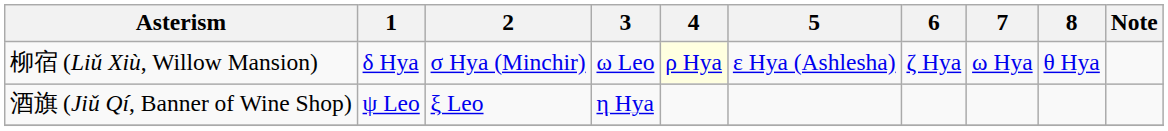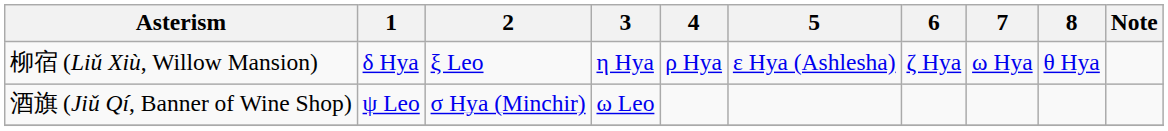 <table class = "wikitable">
 <tr>
 <th>Asterism</th>
 <th>1</th>
 <th>2</th>
 <th>3</th>
 <th>4</th>
 <th>5</th>
 <th>6</th>
 <th>7</th>
 <th>8</th>
 <th>Note</th>
 </tr>
 <tr>
 <td>柳宿 (<em>Liǔ Xiù</em>, Willow Mansion)</td>
 <td><a href='#'>δ Hya</a></td>
-<td><a href='#'>σ Hya (Minchir)</a></td>
-<td><a href='#'>ω Leo</a></td>
-<td style="background: lightyellow;"><a href='#'>ρ Hya</a></td>
+<td><a href='#'>ξ Leo</a></td>
+<td><a href='#'>η Hya</a></td>
+<td><a href='#'>ρ Hya</a></td>
 <td><a href='#'>ε Hya (Ashlesha)</a></td>
 <td><a href='#'>ζ Hya</a></td>
 <td><a href='#'>ω Hya</a></td>
 <td><a href='#'>θ Hya</a></td>
 <td></td>
 </tr>
 <tr>
 <td>酒旗 (<em>Jiǔ Qí</em>, Banner of Wine Shop)</td>
 <td><a href='#'>ψ Leo</a></td>
-<td><a href='#'>ξ Leo</a></td>
-<td><a href='#'>η Hya</a></td>
+<td><a href='#'>σ Hya (Minchir)</a></td>
+<td><a href='#'>ω Leo</a></td>
 <td></td>
 <td></td>
 <td></td>
 <td></td>
 <td></td>
 <td></td>
 </tr>
 <tr>
 </tr>
 </table>
